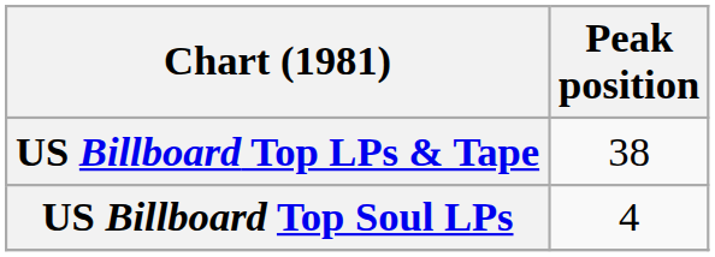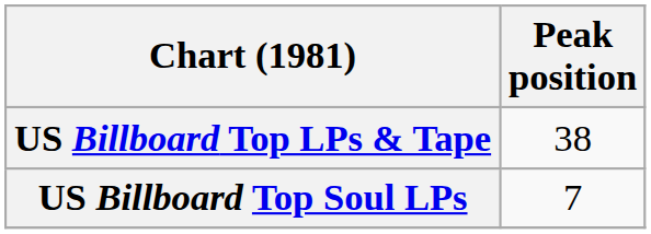 <table class="wikitable plainrowheaders" style="text-align:center;">
 <tr>
 <th>Chart (1981)</th>
 <th>Peak<br>position</th>
 </tr>
 <tr>
 <th scope="row">US <a href='#'><em>Billboard</em> Top LPs & Tape</a></th>
 <td align=center>38</td>
 </tr>
 <tr>
 <th scope="row">US <em>Billboard</em> <a href='#'>Top Soul LPs</a></th>
-<td align=center>4</td>
+<td align=center>7</td>
 </tr>
 <tr>
 </tr>
 </table>
